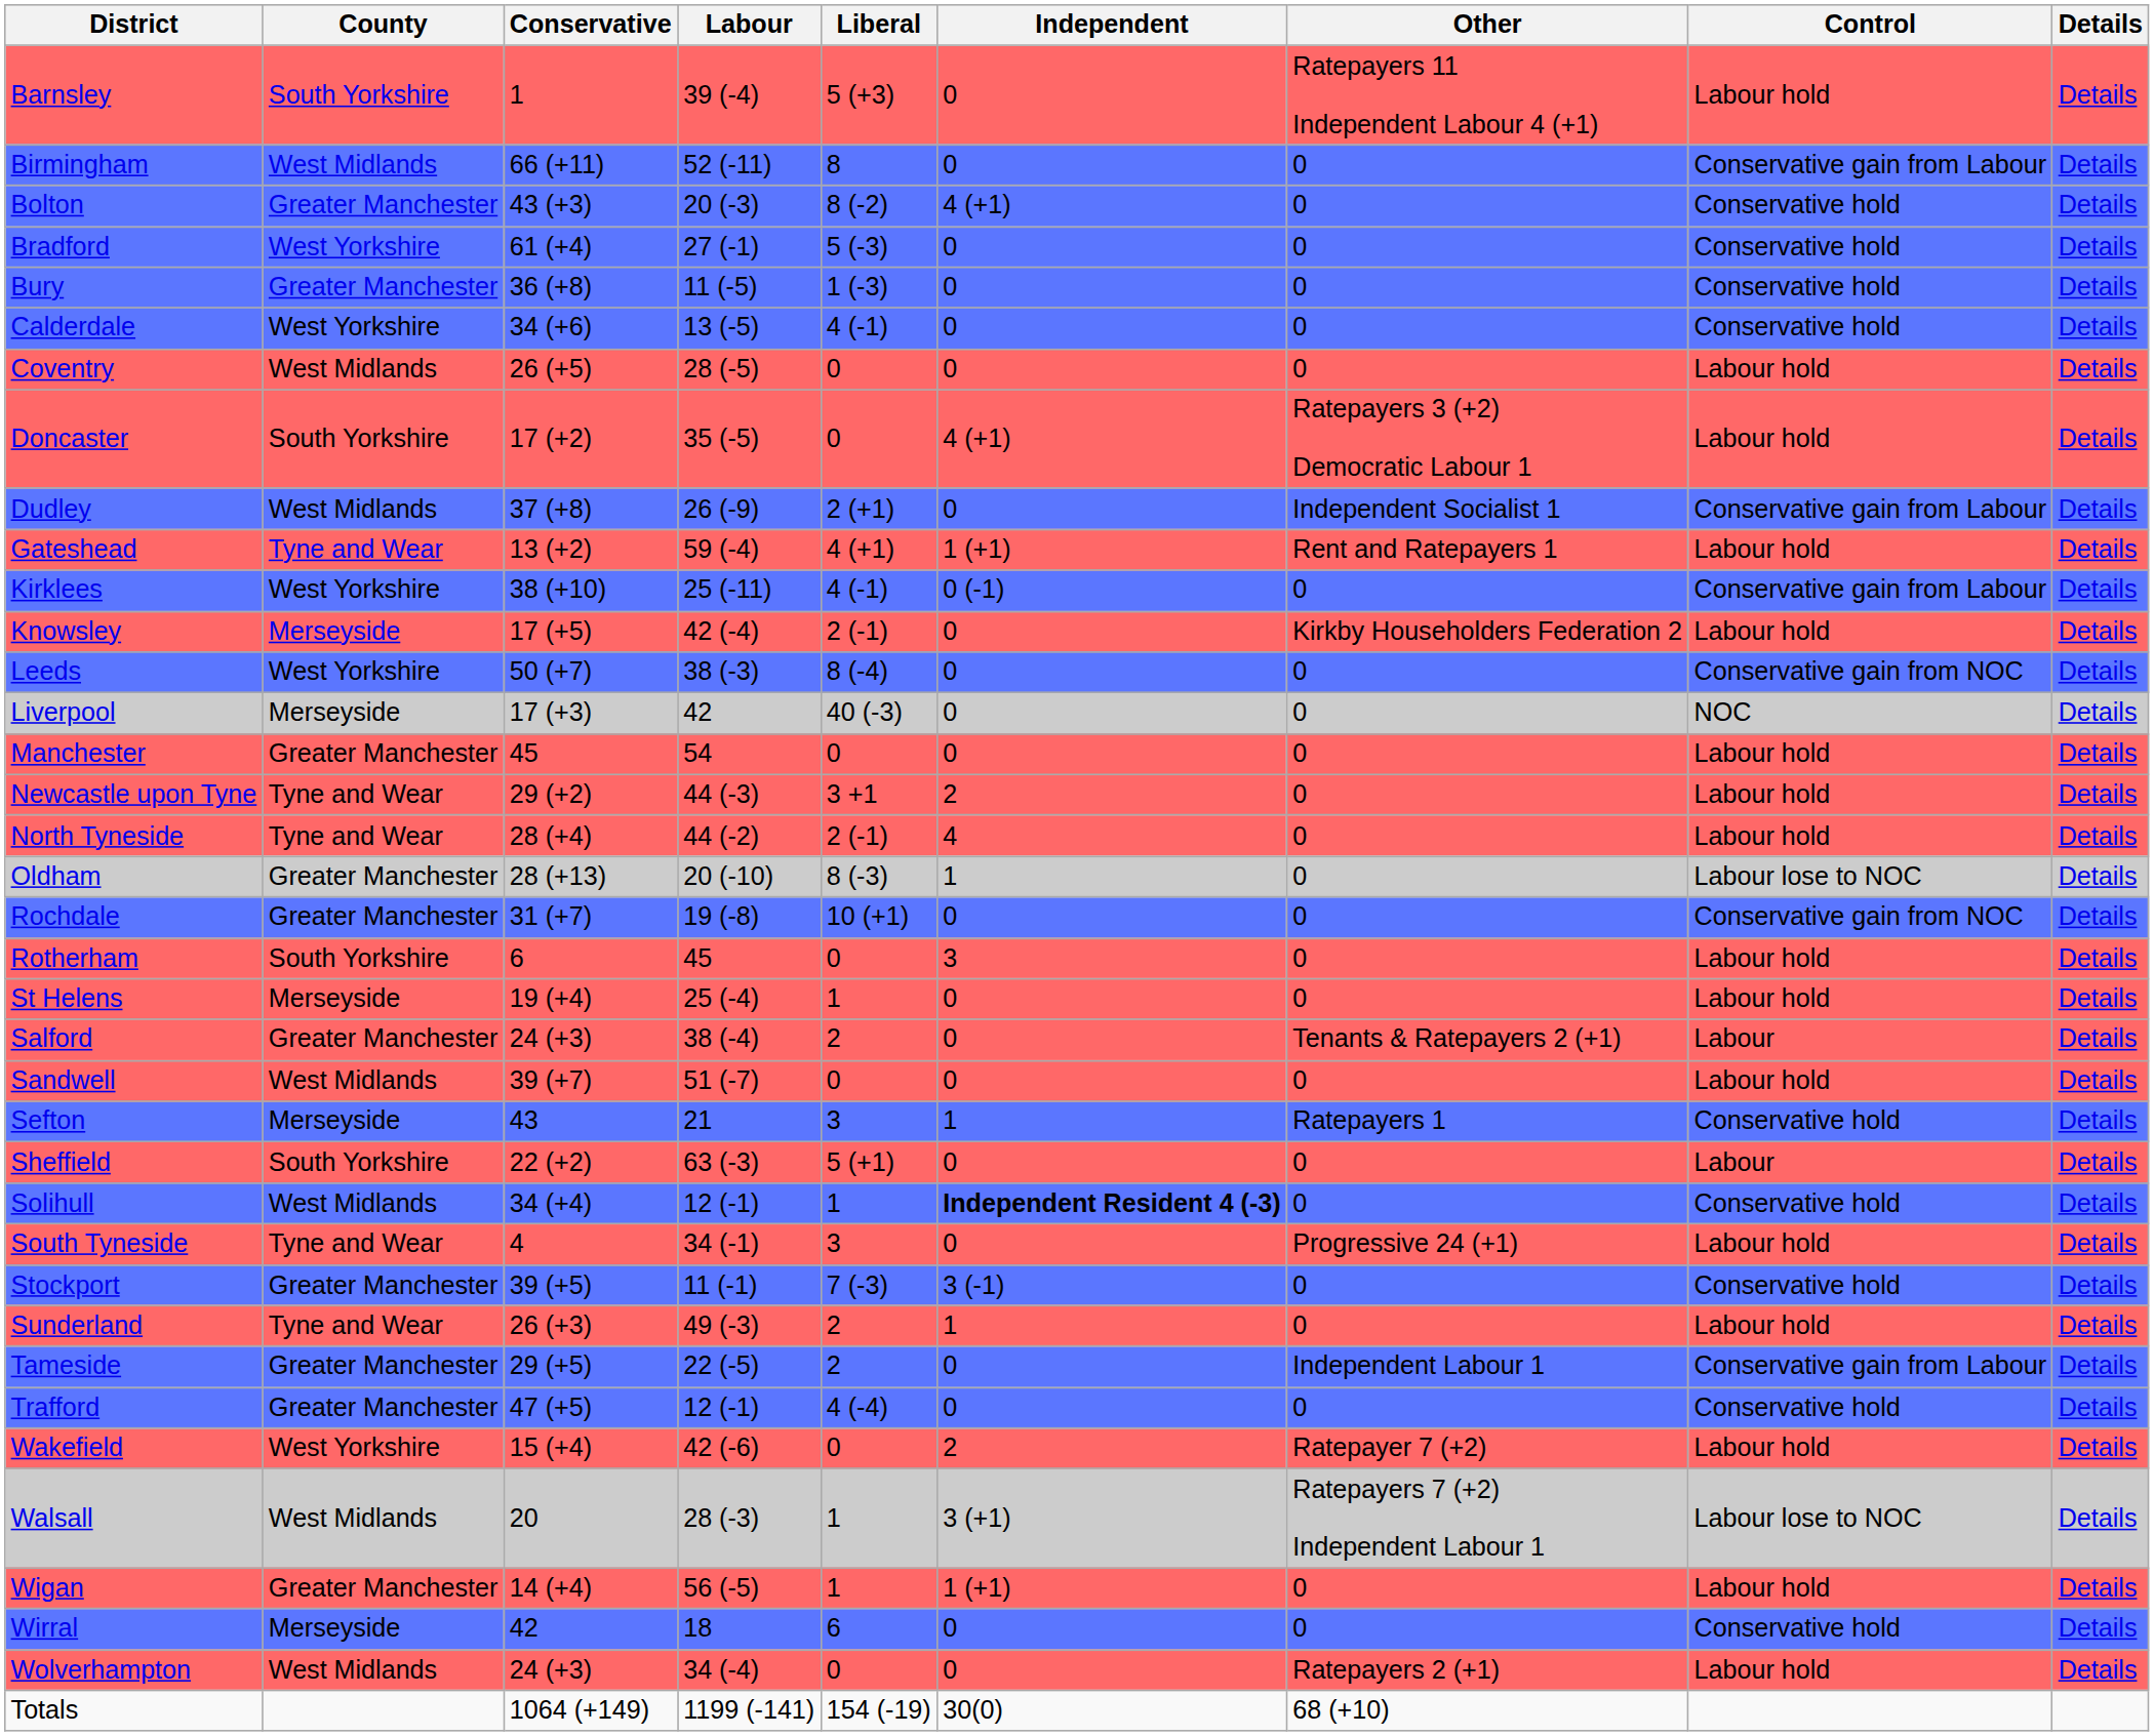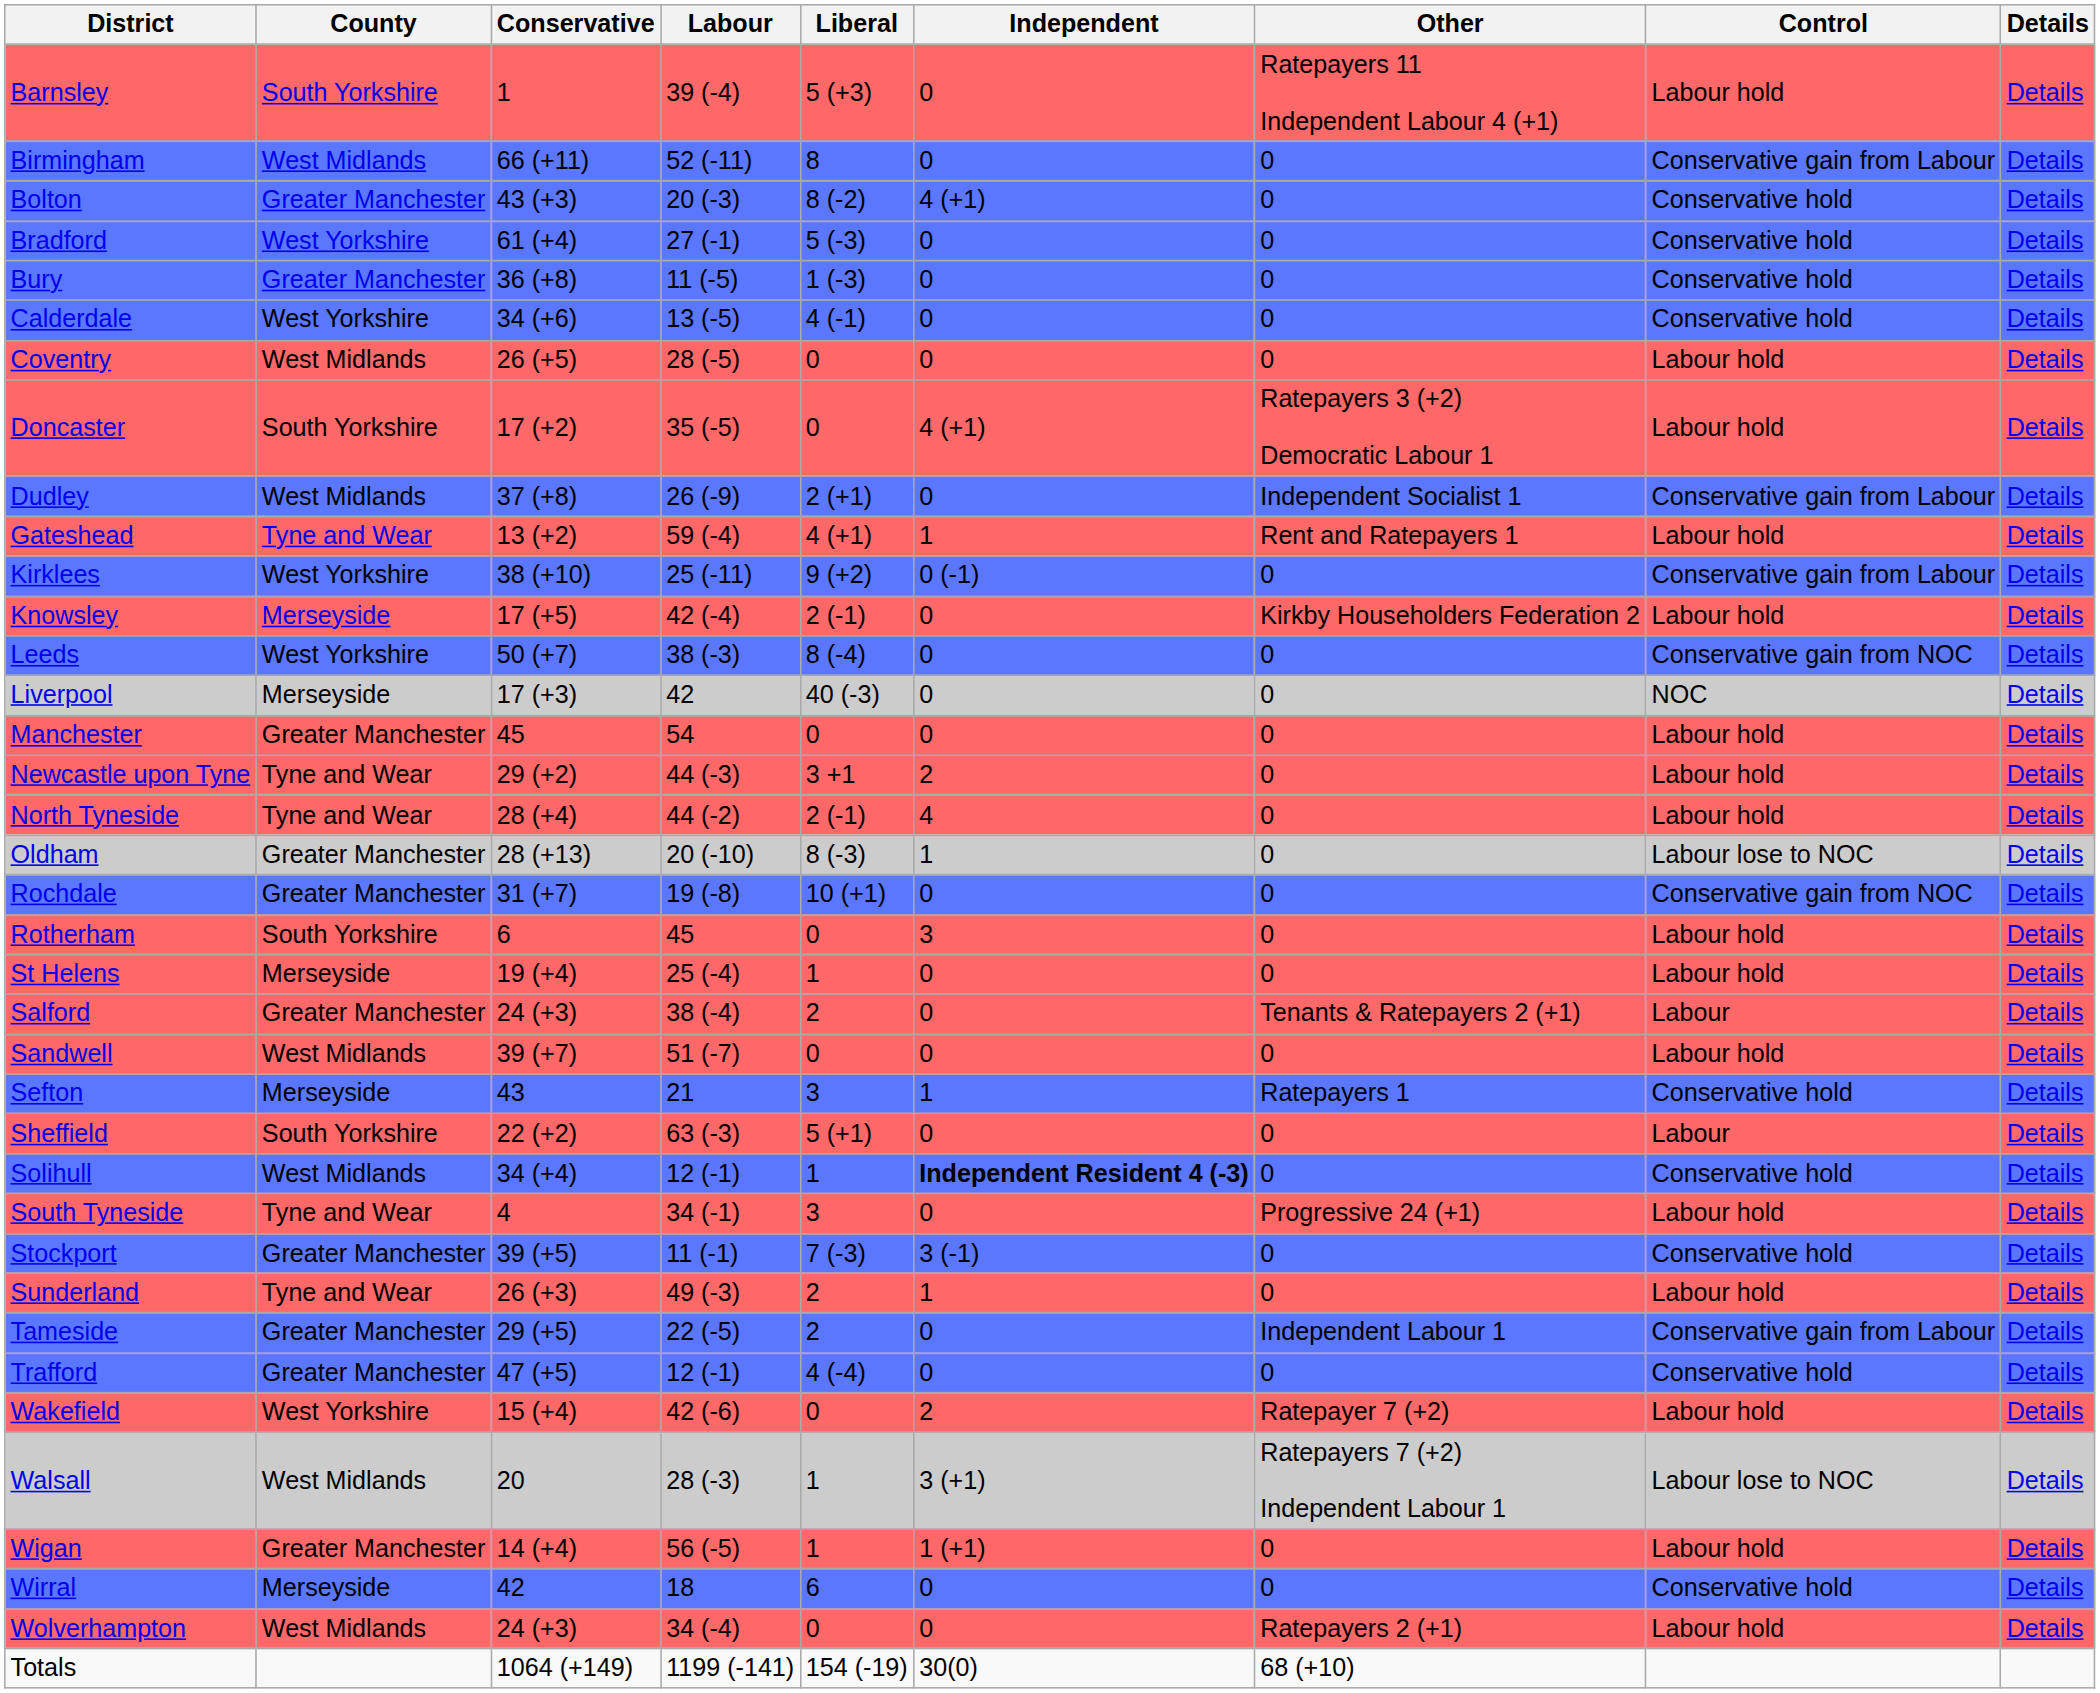 <table class="wikitable">
 <tr border=1 cellspacing=0 cellpadding=5>
 <th>District</th>
 <th>County</th>
 <th>Conservative</th>
 <th>Labour</th>
 <th>Liberal</th>
 <th>Independent</th>
 <th>Other</th>
 <th>Control</th>
 <th>Details</th>
 </tr>
 <tr bgcolor=FF6868>
 <td><a href='#'>Barnsley</a></td>
 <td><a href='#'>South Yorkshire</a></td>
 <td>1</td>
 <td>39 (-4)</td>
 <td>5 (+3)</td>
 <td>0</td>
 <td>Ratepayers 11<br><br>Independent Labour 4 (+1)</td>
 <td>Labour hold</td>
 <td><a href='#'>Details</a></td>
 </tr>
 <tr bgcolor=5B76FF>
 <td><a href='#'>Birmingham</a></td>
 <td><a href='#'>West Midlands</a></td>
 <td>66 (+11)</td>
 <td>52 (-11)</td>
 <td>8</td>
 <td>0</td>
 <td>0</td>
 <td>Conservative gain from Labour</td>
 <td><a href='#'>Details</a></td>
 </tr>
 <tr bgcolor=5B76FF>
 <td><a href='#'>Bolton</a></td>
 <td><a href='#'>Greater Manchester</a></td>
 <td>43 (+3)</td>
 <td>20 (-3)</td>
 <td>8 (-2)</td>
 <td>4 (+1)</td>
 <td>0</td>
 <td>Conservative hold</td>
 <td><a href='#'>Details</a></td>
 </tr>
 <tr bgcolor=5B76FF>
 <td><a href='#'>Bradford</a></td>
 <td><a href='#'>West Yorkshire</a></td>
 <td>61 (+4)</td>
 <td>27 (-1)</td>
 <td>5 (-3)</td>
 <td>0</td>
 <td>0</td>
 <td>Conservative hold</td>
 <td><a href='#'>Details</a></td>
 </tr>
 <tr bgcolor=5B76FF>
 <td><a href='#'>Bury</a></td>
 <td><a href='#'>Greater Manchester</a></td>
 <td>36 (+8)</td>
 <td>11 (-5)</td>
 <td>1 (-3)</td>
 <td>0</td>
 <td>0</td>
 <td>Conservative hold</td>
 <td><a href='#'>Details</a></td>
 </tr>
 <tr bgcolor=5B76FF>
 <td><a href='#'>Calderdale</a></td>
 <td>West Yorkshire</td>
 <td>34 (+6)</td>
 <td>13 (-5)</td>
 <td>4 (-1)</td>
 <td>0</td>
 <td>0</td>
 <td>Conservative hold</td>
 <td><a href='#'>Details</a></td>
 </tr>
 <tr bgcolor=FF6868>
 <td><a href='#'>Coventry</a></td>
 <td>West Midlands</td>
 <td>26 (+5)</td>
 <td>28 (-5)</td>
 <td>0</td>
 <td>0</td>
 <td>0</td>
 <td>Labour hold</td>
 <td><a href='#'>Details</a></td>
 </tr>
 <tr bgcolor=FF6868>
 <td><a href='#'>Doncaster</a></td>
 <td>South Yorkshire</td>
 <td>17 (+2)</td>
 <td>35 (-5)</td>
 <td>0</td>
 <td>4 (+1)</td>
 <td>Ratepayers 3 (+2)<br><br>Democratic Labour 1</td>
 <td>Labour hold</td>
 <td><a href='#'>Details</a></td>
 </tr>
 <tr bgcolor=5B76FF>
 <td><a href='#'>Dudley</a></td>
 <td>West Midlands</td>
 <td>37 (+8)</td>
 <td>26 (-9)</td>
 <td>2 (+1)</td>
 <td>0</td>
 <td>Independent Socialist 1</td>
 <td>Conservative gain from Labour</td>
 <td><a href='#'>Details</a></td>
 </tr>
 <tr bgcolor=FF6868>
 <td><a href='#'>Gateshead</a></td>
 <td><a href='#'>Tyne and Wear</a></td>
 <td>13 (+2)</td>
 <td>59 (-4)</td>
 <td>4 (+1)</td>
-<td>1 (+1)</td>
+<td>1</td>
 <td>Rent and Ratepayers 1</td>
 <td>Labour hold</td>
 <td><a href='#'>Details</a></td>
 </tr>
 <tr bgcolor=5B76FF>
 <td><a href='#'>Kirklees</a></td>
 <td>West Yorkshire</td>
 <td>38 (+10)</td>
 <td>25 (-11)</td>
-<td>4 (-1)</td>
+<td>9 (+2)</td>
 <td>0 (-1)</td>
 <td>0</td>
 <td>Conservative gain from Labour</td>
 <td><a href='#'>Details</a></td>
 </tr>
 <tr bgcolor=FF6868>
 <td><a href='#'>Knowsley</a></td>
 <td><a href='#'>Merseyside</a></td>
 <td>17 (+5)</td>
 <td>42 (-4)</td>
 <td>2 (-1)</td>
 <td>0</td>
 <td>Kirkby Householders Federation 2</td>
 <td>Labour hold</td>
 <td><a href='#'>Details</a></td>
 </tr>
 <tr bgcolor=5B76FF>
 <td><a href='#'>Leeds</a></td>
 <td>West Yorkshire</td>
 <td>50 (+7)</td>
 <td>38 (-3)</td>
 <td>8 (-4)</td>
 <td>0</td>
 <td>0</td>
 <td>Conservative gain from NOC</td>
 <td><a href='#'>Details</a></td>
 </tr>
 <tr bgcolor=CCCCCC>
 <td><a href='#'>Liverpool</a></td>
 <td>Merseyside</td>
 <td>17 (+3)</td>
 <td>42</td>
 <td>40 (-3)</td>
 <td>0</td>
 <td>0</td>
 <td>NOC</td>
 <td><a href='#'>Details</a></td>
 </tr>
 <tr bgcolor=FF6868>
 <td><a href='#'>Manchester</a></td>
 <td>Greater Manchester</td>
 <td>45</td>
 <td>54</td>
 <td>0</td>
 <td>0</td>
 <td>0</td>
 <td>Labour hold</td>
 <td><a href='#'>Details</a></td>
 </tr>
 <tr bgcolor=FF6868>
 <td><a href='#'>Newcastle upon Tyne</a></td>
 <td>Tyne and Wear</td>
 <td>29 (+2)</td>
 <td>44 (-3)</td>
 <td>3 +1</td>
 <td>2</td>
 <td>0</td>
 <td>Labour hold</td>
 <td><a href='#'>Details</a></td>
 </tr>
 <tr bgcolor=FF6868>
 <td><a href='#'>North Tyneside</a></td>
 <td>Tyne and Wear</td>
 <td>28 (+4)</td>
 <td>44 (-2)</td>
 <td>2 (-1)</td>
 <td>4</td>
 <td>0</td>
 <td>Labour hold</td>
 <td><a href='#'>Details</a></td>
 </tr>
 <tr bgcolor=CCCCCC>
 <td><a href='#'>Oldham</a></td>
 <td>Greater Manchester</td>
 <td>28 (+13)</td>
 <td>20 (-10)</td>
 <td>8 (-3)</td>
 <td>1</td>
 <td>0</td>
 <td>Labour lose to NOC</td>
 <td><a href='#'>Details</a></td>
 </tr>
 <tr bgcolor=5B76FF>
 <td><a href='#'>Rochdale</a></td>
 <td>Greater Manchester</td>
 <td>31 (+7)</td>
 <td>19 (-8)</td>
 <td>10 (+1)</td>
 <td>0</td>
 <td>0</td>
 <td>Conservative gain from NOC</td>
 <td><a href='#'>Details</a></td>
 </tr>
 <tr bgcolor=FF6868>
 <td><a href='#'>Rotherham</a></td>
 <td>South Yorkshire</td>
 <td>6</td>
 <td>45</td>
 <td>0</td>
 <td>3</td>
 <td>0</td>
 <td>Labour hold</td>
 <td><a href='#'>Details</a></td>
 </tr>
 <tr bgcolor=FF6868>
 <td><a href='#'>St Helens</a></td>
 <td>Merseyside</td>
 <td>19 (+4)</td>
 <td>25 (-4)</td>
 <td>1</td>
 <td>0</td>
 <td>0</td>
 <td>Labour hold</td>
 <td><a href='#'>Details</a></td>
 </tr>
 <tr bgcolor=FF6868>
 <td><a href='#'>Salford</a></td>
 <td>Greater Manchester</td>
 <td>24 (+3)</td>
 <td>38 (-4)</td>
 <td>2</td>
 <td>0</td>
 <td>Tenants & Ratepayers 2 (+1)</td>
 <td>Labour</td>
 <td><a href='#'>Details</a></td>
 </tr>
 <tr bgcolor=FF6868>
 <td><a href='#'>Sandwell</a></td>
 <td>West Midlands</td>
 <td>39 (+7)</td>
 <td>51 (-7)</td>
 <td>0</td>
 <td>0</td>
 <td>0</td>
 <td>Labour hold</td>
 <td><a href='#'>Details</a></td>
 </tr>
 <tr bgcolor=5B76FF>
 <td><a href='#'>Sefton</a></td>
 <td>Merseyside</td>
 <td>43</td>
 <td>21</td>
 <td>3</td>
 <td>1</td>
 <td>Ratepayers 1</td>
 <td>Conservative hold</td>
 <td><a href='#'>Details</a></td>
 </tr>
 <tr bgcolor=FF6868>
 <td><a href='#'>Sheffield</a></td>
 <td>South Yorkshire</td>
 <td>22 (+2)</td>
 <td>63 (-3)</td>
 <td>5 (+1)</td>
 <td>0</td>
 <td>0</td>
 <td>Labour</td>
 <td><a href='#'>Details</a></td>
 </tr>
 <tr bgcolor=5B76FF>
 <td><a href='#'>Solihull</a></td>
 <td>West Midlands</td>
 <td>34 (+4)</td>
 <td>12 (-1)</td>
 <td>1</td>
 <td><strong>Independent Resident 4 (-3)</strong></td>
 <td>0</td>
 <td>Conservative hold</td>
 <td><a href='#'>Details</a></td>
 </tr>
 <tr bgcolor=FF6868>
 <td><a href='#'>South Tyneside</a></td>
 <td>Tyne and Wear</td>
 <td>4</td>
 <td>34 (-1)</td>
 <td>3</td>
 <td>0</td>
 <td>Progressive 24 (+1)</td>
 <td>Labour hold</td>
 <td><a href='#'>Details</a></td>
 </tr>
 <tr bgcolor=5B76FF>
 <td><a href='#'>Stockport</a></td>
 <td>Greater Manchester</td>
 <td>39 (+5)</td>
 <td>11 (-1)</td>
 <td>7 (-3)</td>
 <td>3 (-1)</td>
 <td>0</td>
 <td>Conservative hold</td>
 <td><a href='#'>Details</a></td>
 </tr>
 <tr bgcolor=FF6868>
 <td><a href='#'>Sunderland</a></td>
 <td>Tyne and Wear</td>
 <td>26 (+3)</td>
 <td>49 (-3)</td>
 <td>2</td>
 <td>1</td>
 <td>0</td>
 <td>Labour hold</td>
 <td><a href='#'>Details</a></td>
 </tr>
 <tr bgcolor=5B76FF>
 <td><a href='#'>Tameside</a></td>
 <td>Greater Manchester</td>
 <td>29 (+5)</td>
 <td>22 (-5)</td>
 <td>2</td>
 <td>0</td>
 <td>Independent Labour 1</td>
 <td>Conservative gain from Labour</td>
 <td><a href='#'>Details</a></td>
 </tr>
 <tr bgcolor=5B76FF>
 <td><a href='#'>Trafford</a></td>
 <td>Greater Manchester</td>
 <td>47 (+5)</td>
 <td>12 (-1)</td>
 <td>4 (-4)</td>
 <td>0</td>
 <td>0</td>
 <td>Conservative hold</td>
 <td><a href='#'>Details</a></td>
 </tr>
 <tr bgcolor=FF6868>
 <td><a href='#'>Wakefield</a></td>
 <td>West Yorkshire</td>
 <td>15 (+4)</td>
 <td>42 (-6)</td>
 <td>0</td>
 <td>2</td>
 <td>Ratepayer 7 (+2)</td>
 <td>Labour hold</td>
 <td><a href='#'>Details</a></td>
 </tr>
 <tr bgcolor=CCCCCC>
 <td><a href='#'>Walsall</a></td>
 <td>West Midlands</td>
 <td>20</td>
 <td>28 (-3)</td>
 <td>1</td>
 <td>3 (+1)</td>
 <td>Ratepayers 7 (+2)<br><br>Independent Labour 1</td>
 <td>Labour lose to NOC</td>
 <td><a href='#'>Details</a></td>
 </tr>
 <tr bgcolor=FF6868>
 <td><a href='#'>Wigan</a></td>
 <td>Greater Manchester</td>
 <td>14 (+4)</td>
 <td>56 (-5)</td>
 <td>1</td>
 <td>1 (+1)</td>
 <td>0</td>
 <td>Labour hold</td>
 <td><a href='#'>Details</a></td>
 </tr>
 <tr bgcolor=5B76FF>
 <td><a href='#'>Wirral</a></td>
 <td>Merseyside</td>
 <td>42</td>
 <td>18</td>
 <td>6</td>
 <td>0</td>
 <td>0</td>
 <td>Conservative hold</td>
 <td><a href='#'>Details</a></td>
 </tr>
 <tr bgcolor=FF6868>
 <td><a href='#'>Wolverhampton</a></td>
 <td>West Midlands</td>
 <td>24 (+3)</td>
 <td>34 (-4)</td>
 <td>0</td>
 <td>0</td>
 <td>Ratepayers 2 (+1)</td>
 <td>Labour hold</td>
 <td><a href='#'>Details</a></td>
 </tr>
 <tr>
 <td>Totals</td>
 <td></td>
 <td>1064 (+149)</td>
 <td>1199 (-141)</td>
 <td>154 (-19)</td>
 <td>30(0)</td>
 <td>68 (+10)</td>
 <td></td>
 </tr>
 </table>
